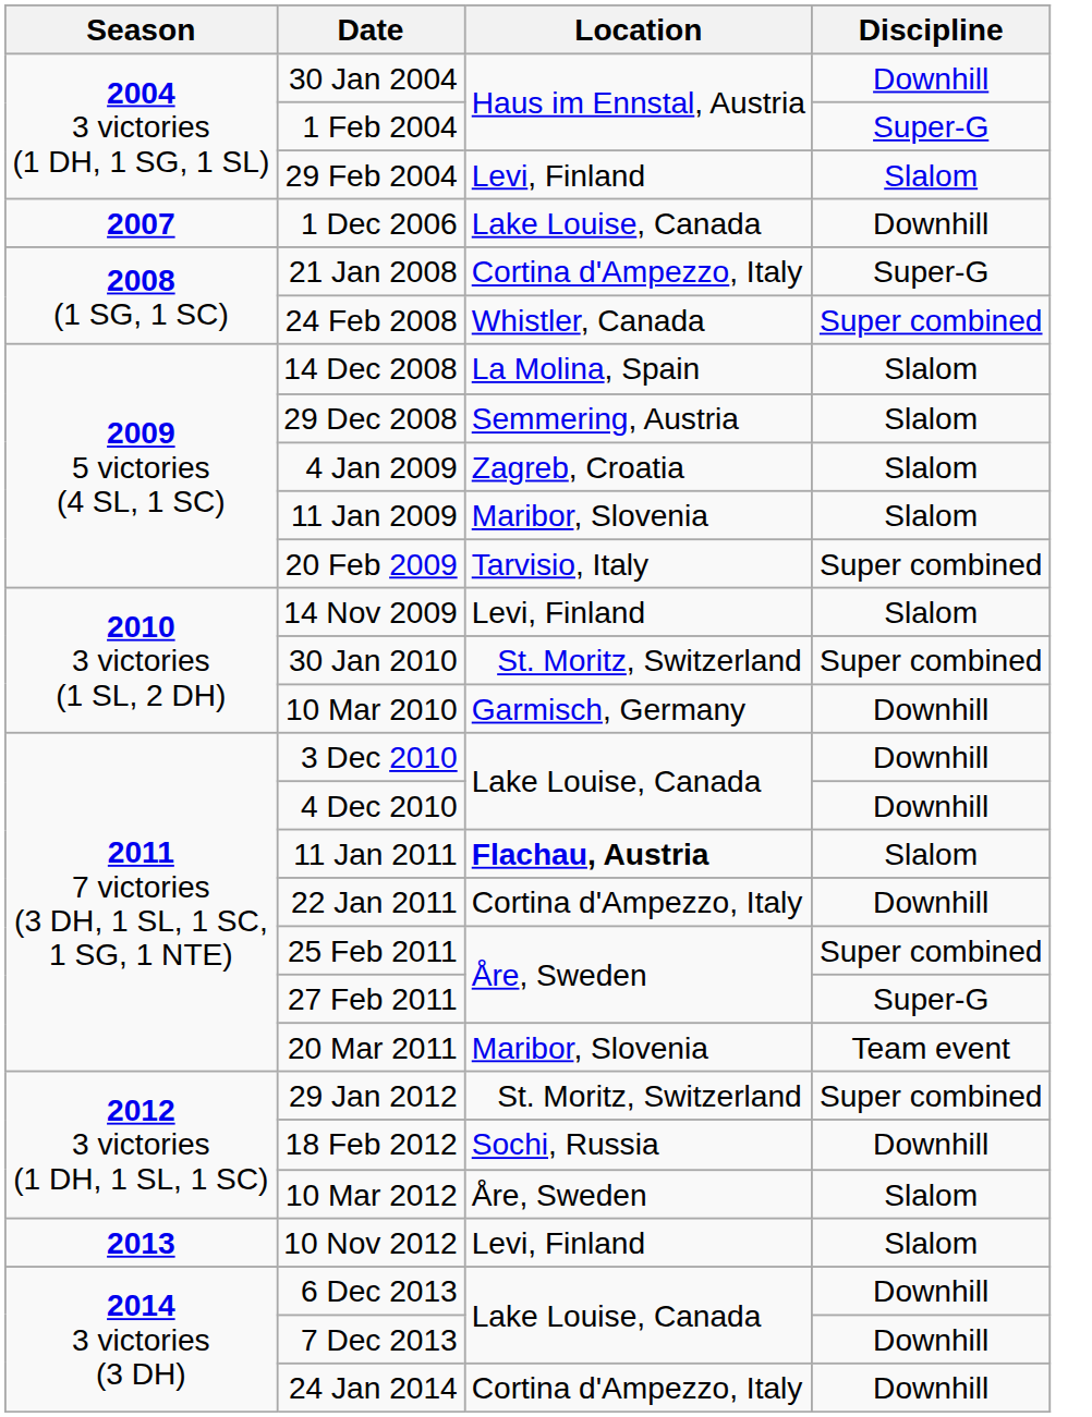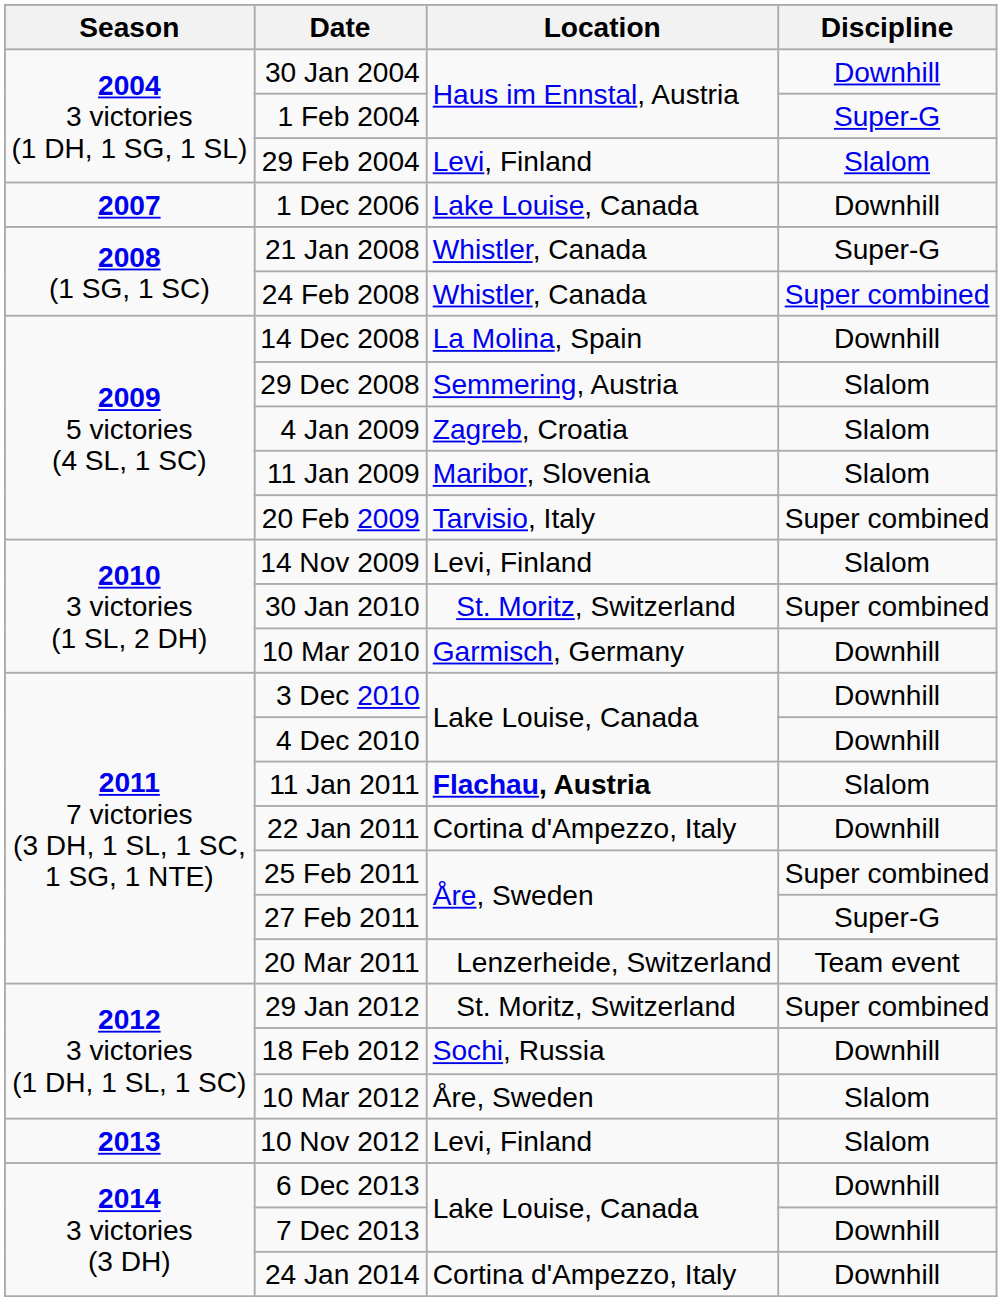 <table class="wikitable" style="text-align:center; font-size:95%;">
 <tr>
 <th>Season</th>
 <th>Date</th>
 <th>Location</th>
 <th>Discipline</th>
 </tr>
 <tr>
 <td rowspan=3><strong><a href='#'>2004</a></strong><br>3 victories<br>(1 DH, 1 SG, 1 SL)</td>
 <td align=right>30 Jan 2004</td>
 <td align=left rowspan=2> <a href='#'>Haus im Ennstal</a>, Austria</td>
 <td><a href='#'>Downhill</a></td>
 </tr>
 <tr>
 <td align=right>1 Feb 2004</td>
 <td><a href='#'>Super-G</a></td>
 </tr>
 <tr>
 <td align=right>29 Feb 2004</td>
 <td align=left> <a href='#'>Levi</a>, Finland</td>
 <td><a href='#'>Slalom</a></td>
 </tr>
 <tr>
 <td><strong><a href='#'>2007</a></strong></td>
 <td align=right>1 Dec 2006</td>
 <td align=left> <a href='#'>Lake Louise</a>, Canada</td>
 <td>Downhill</td>
 </tr>
 <tr>
 <td rowspan=2><strong><a href='#'>2008</a></strong><br>(1 SG, 1 SC)</td>
 <td align=right>21 Jan 2008</td>
-<td align=left> <a href='#'>Cortina d'Ampezzo</a>, Italy</td>
+<td align=left> <a href='#'>Whistler</a>, Canada</td>
 <td>Super-G</td>
 </tr>
 <tr>
 <td align=right>24 Feb 2008</td>
 <td align=left> <a href='#'>Whistler</a>, Canada</td>
 <td><a href='#'>Super combined</a></td>
 </tr>
 <tr>
 <td rowspan=5><strong><a href='#'>2009</a></strong><br>5 victories<br>(4 SL, 1 SC)</td>
 <td align=right>14 Dec 2008</td>
 <td align=left> <a href='#'>La Molina</a>, Spain</td>
-<td>Slalom</td>
+<td>Downhill</td>
 </tr>
 <tr>
 <td align=right>29 Dec 2008</td>
 <td align=left> <a href='#'>Semmering</a>, Austria</td>
 <td align=center>Slalom</td>
 </tr>
 <tr>
 <td align=right>4 Jan 2009</td>
 <td align=left> <a href='#'>Zagreb</a>, Croatia</td>
 <td align=center>Slalom</td>
 </tr>
 <tr>
 <td align=right>11 Jan 2009</td>
 <td align=left> <a href='#'>Maribor</a>, Slovenia</td>
 <td align=center>Slalom</td>
 </tr>
 <tr>
 <td align=right>20 Feb <a href='#'>2009</a></td>
 <td align=left> <a href='#'>Tarvisio</a>, Italy</td>
 <td align=center>Super combined</td>
 </tr>
 <tr>
 <td rowspan=3><strong><a href='#'>2010</a></strong><br>3 victories<br>(1 SL, 2 DH)</td>
 <td align=right>14 Nov 2009</td>
 <td align=left> Levi, Finland</td>
 <td>Slalom</td>
 </tr>
 <tr>
 <td align=right>30 Jan 2010</td>
 <td align=left>   <a href='#'>St. Moritz</a>, Switzerland</td>
 <td>Super combined</td>
 </tr>
 <tr>
 <td align=right>10 Mar 2010</td>
 <td align=left> <a href='#'>Garmisch</a>, Germany</td>
 <td>Downhill</td>
 </tr>
 <tr>
 <td rowspan=7><strong><a href='#'>2011</a></strong><br>7 victories<br>(3 DH, 1 SL, 1 SC,<br>1 SG, 1 NTE)</td>
 <td align=right>3 Dec <a href='#'>2010</a></td>
 <td rowspan=2 align=left> Lake Louise, Canada</td>
 <td>Downhill</td>
 </tr>
 <tr>
 <td align=right>4 Dec 2010</td>
 <td>Downhill</td>
 </tr>
 <tr>
 <td align=right>11 Jan 2011</td>
 <td align=left><strong> <a href='#'>Flachau</a>, Austria</strong></td>
 <td>Slalom</td>
 </tr>
 <tr>
 <td align=right>22 Jan 2011</td>
 <td align=left> Cortina d'Ampezzo, Italy</td>
 <td>Downhill</td>
 </tr>
 <tr>
 <td align=right>25 Feb 2011</td>
 <td rowspan=2 align=left> <a href='#'>Åre</a>, Sweden</td>
 <td>Super combined</td>
 </tr>
 <tr>
 <td align=right>27 Feb 2011</td>
 <td>Super-G</td>
 </tr>
 <tr>
 <td align=right>20 Mar 2011</td>
-<td align=left> <a href='#'>Maribor</a>, Slovenia</td>
+<td align=left>   Lenzerheide, Switzerland</td>
 <td>Team event</td>
 </tr>
 <tr>
 <td rowspan=3><strong><a href='#'>2012</a></strong><br>3 victories<br>(1 DH, 1 SL, 1 SC)</td>
 <td align=right>29 Jan 2012</td>
 <td align=left>   St. Moritz, Switzerland</td>
 <td>Super combined</td>
 </tr>
 <tr>
 <td align=right>18 Feb 2012</td>
 <td align=left> <a href='#'>Sochi</a>, Russia</td>
 <td>Downhill</td>
 </tr>
 <tr>
 <td align=right>10 Mar 2012</td>
 <td align=left> Åre, Sweden</td>
 <td>Slalom</td>
 </tr>
 <tr>
 <td><strong><a href='#'>2013</a></strong></td>
 <td align=right>10 Nov 2012</td>
 <td align=left> Levi, Finland</td>
 <td>Slalom</td>
 </tr>
 <tr>
 <td rowspan=3><strong><a href='#'>2014</a></strong><br>3 victories<br>(3 DH)</td>
 <td align=right>6 Dec 2013</td>
 <td rowspan=2 align=left> Lake Louise, Canada</td>
 <td>Downhill</td>
 </tr>
 <tr>
 <td align=right>7 Dec 2013</td>
 <td>Downhill</td>
 </tr>
 <tr>
 <td align=right>24 Jan 2014</td>
 <td align=left> Cortina d'Ampezzo, Italy</td>
 <td>Downhill</td>
 </tr>
 </table>
